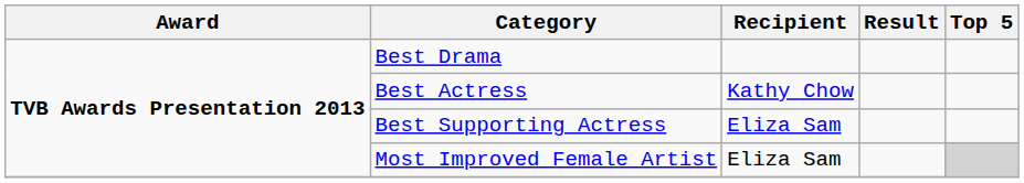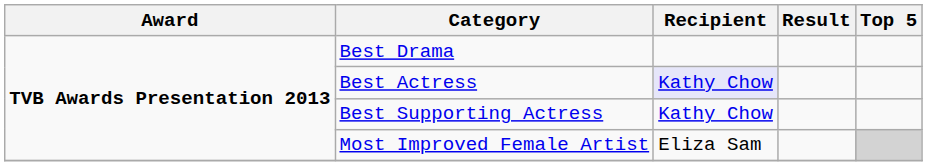 <table class="wikitable">
 <tr>
 <th>Award</th>
 <th>Category</th>
 <th>Recipient</th>
 <th>Result</th>
 <th>Top 5</th>
 </tr>
 <tr>
 <td rowspan=4><strong>TVB Awards Presentation 2013</strong></td>
 <td><a href='#'>Best Drama</a></td>
 <td></td>
 <td></td>
 <td></td>
 </tr>
 <tr>
 <td><a href='#'>Best Actress</a></td>
-<td><a href='#'>Kathy Chow</a></td>
+<td style="background: lavender;"><a href='#'>Kathy Chow</a></td>
 <td></td>
 <td></td>
 </tr>
 <tr>
 <td><a href='#'>Best Supporting Actress</a></td>
-<td><a href='#'>Eliza Sam</a></td>
+<td><a href='#'>Kathy Chow</a></td>
 <td></td>
 <td></td>
 </tr>
 <tr>
 <td><a href='#'>Most Improved Female Artist</a></td>
 <td>Eliza Sam</td>
 <td></td>
 <td style="background:lightgrey;"> </td>
 </tr>
 <tr>
 </tr>
 </table>
